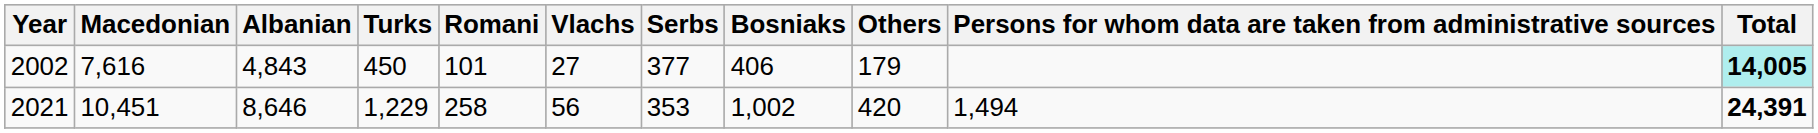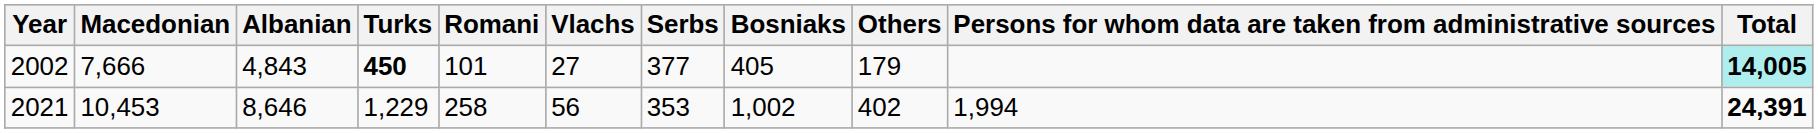 <table class="wikitable">
 <tr>
 <th>Year</th>
 <th>Macedonian</th>
 <th>Albanian</th>
 <th>Turks</th>
 <th>Romani</th>
 <th>Vlachs</th>
 <th>Serbs</th>
 <th>Bosniaks</th>
 <th><abbr>Others</abbr></th>
 <th>Persons for whom data are taken from administrative sources</th>
 <th>Total</th>
 </tr>
 <tr>
 <td>2002</td>
-<td>7,616</td>
+<td>7,666</td>
 <td>4,843</td>
-<td>450</td>
+<td><strong>450</strong></td>
 <td>101</td>
 <td>27</td>
 <td>377</td>
-<td>406</td>
+<td>405</td>
 <td>179</td>
 <td></td>
 <td style="background: paleturquoise;"><strong>14,005</strong></td>
 </tr>
 <tr>
 <td>2021</td>
-<td>10,451</td>
+<td>10,453</td>
 <td>8,646</td>
 <td>1,229</td>
 <td>258</td>
 <td>56</td>
 <td>353</td>
 <td>1,002</td>
-<td>420</td>
-<td>1,494</td>
+<td>402</td>
+<td>1,994</td>
 <td><strong>24,391</strong></td>
 </tr>
 </table>
